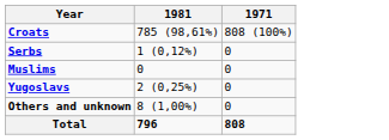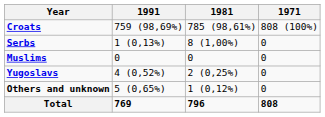 <table class="wikitable" style="font-size:95%;">
 <tr>
 <th>Year</th>
+<th>1991</th>
 <th>1981</th>
 <th>1971</th>
 </tr>
 <tr>
 <td><strong><a href='#'>Croats</a></strong></td>
+<td>759 (98,69%)</td>
 <td>785 (98,61%)</td>
 <td>808 (100%)</td>
 </tr>
 <tr>
 <td><strong><a href='#'>Serbs</a></strong></td>
-<td>1 (0,12%)</td>
+<td>1 (0,13%)</td>
+<td>8 (1,00%)</td>
 <td>0</td>
 </tr>
 <tr>
 <td><strong><a href='#'>Muslims</a></strong></td>
 <td>0</td>
 <td>0</td>
+<td>0</td>
 </tr>
 <tr>
 <td><strong><a href='#'>Yugoslavs</a></strong></td>
+<td>4 (0,52%)</td>
 <td>2 (0,25%)</td>
 <td>0</td>
 </tr>
 <tr>
 <td><strong>Others and unknown</strong></td>
-<td>8 (1,00%)</td>
+<td>5 (0,65%)</td>
+<td>1 (0,12%)</td>
 <td>0</td>
 </tr>
 <tr>
 <th>Total</th>
+<td><strong>769</strong></td>
 <td><strong>796</strong></td>
 <td><strong>808</strong></td>
 </tr>
 </table>
